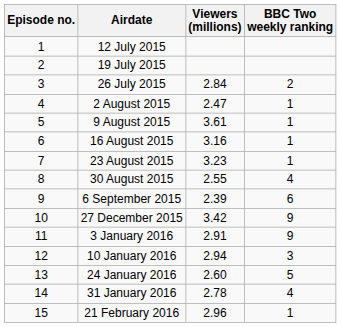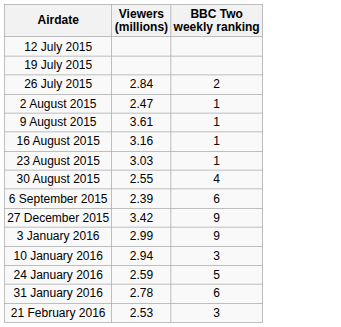 <table class="wikitable" style="text-align:center;">
 <tr>
-<th>Episode no.</th>
 <th>Airdate</th>
 <th>Viewers<br>(millions)</th>
 <th>BBC Two<br>weekly ranking</th>
 </tr>
 <tr>
-<td>1</td>
 <td>12 July 2015</td>
 <td></td>
 <td></td>
 </tr>
 <tr>
-<td>2</td>
 <td>19 July 2015</td>
 <td></td>
 <td></td>
 </tr>
 <tr>
-<td>3</td>
 <td>26 July 2015</td>
 <td>2.84</td>
 <td>2</td>
 </tr>
 <tr>
-<td>4</td>
 <td>2 August 2015</td>
 <td>2.47</td>
 <td>1</td>
 </tr>
 <tr>
-<td>5</td>
 <td>9 August 2015</td>
 <td>3.61</td>
 <td>1</td>
 </tr>
 <tr>
-<td>6</td>
 <td>16 August 2015</td>
 <td>3.16</td>
 <td>1</td>
 </tr>
 <tr>
-<td>7</td>
 <td>23 August 2015</td>
-<td>3.23</td>
+<td>3.03</td>
 <td>1</td>
 </tr>
 <tr>
-<td>8</td>
 <td>30 August 2015</td>
 <td>2.55</td>
 <td>4</td>
 </tr>
 <tr>
-<td>9</td>
 <td>6 September 2015</td>
 <td>2.39</td>
 <td>6</td>
 </tr>
 <tr>
-<td>10</td>
 <td>27 December 2015</td>
 <td>3.42</td>
 <td>9</td>
 </tr>
 <tr>
-<td>11</td>
 <td>3 January 2016</td>
-<td>2.91</td>
+<td>2.99</td>
 <td>9</td>
 </tr>
 <tr>
-<td>12</td>
 <td>10 January 2016</td>
 <td>2.94</td>
 <td>3</td>
 </tr>
 <tr>
-<td>13</td>
 <td>24 January 2016</td>
-<td>2.60</td>
+<td>2.59</td>
 <td>5</td>
 </tr>
 <tr>
-<td>14</td>
 <td>31 January 2016</td>
 <td>2.78</td>
-<td>4</td>
+<td>6</td>
 </tr>
 <tr>
-<td>15</td>
 <td>21 February 2016</td>
-<td>2.96</td>
-<td>1</td>
+<td>2.53</td>
+<td>3</td>
 </tr>
 </table>
